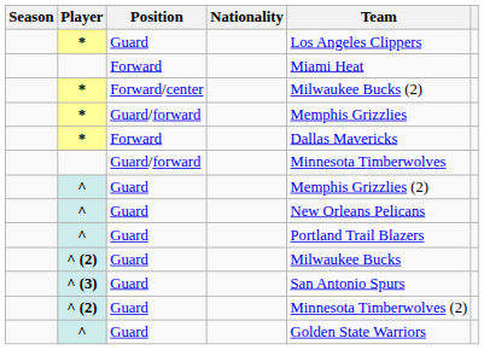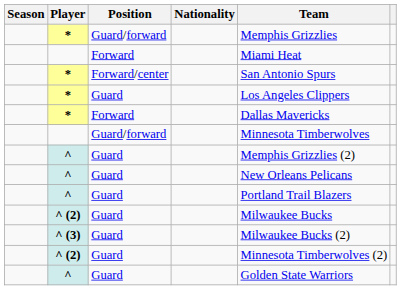 <table class="wikitable plainrowheaders sortable" summary="Season (sortable), Player (sortable), Position (sortable), Nationality (sortable), Team (sortable) and References">
 <tr>
 <th scope="col">Season</th>
 <th scope="col">Player</th>
 <th scope="col">Position</th>
 <th scope="col">Nationality</th>
 <th scope="col">Team</th>
 <th scope="col" class="unsortable"></th>
 </tr>
 <tr>
 <td></td>
 <th scope="row" style="background-color:#FFFF99">*</th>
-<td><a href='#'>Guard</a></td>
+<td><a href='#'>Guard</a>/<a href='#'>forward</a></td>
 <td></td>
-<td><a href='#'>Los Angeles Clippers</a></td>
+<td><a href='#'>Memphis Grizzlies</a></td>
 <td align=center></td>
 </tr>
 <tr>
 <td></td>
 <th scope="row" style="background-color:transparent"></th>
 <td><a href='#'>Forward</a></td>
 <td></td>
 <td><a href='#'>Miami Heat</a></td>
 <td align=center></td>
 </tr>
 <tr>
 <td></td>
 <th scope="row" style="background-color:#FFFF99">*</th>
 <td><a href='#'>Forward</a>/<a href='#'>center</a></td>
 <td></td>
-<td><a href='#'>Milwaukee Bucks</a> (2)</td>
+<td><a href='#'>San Antonio Spurs</a></td>
 <td align=center></td>
 </tr>
 <tr>
 <td></td>
 <th scope="row" style="background-color:#FFFF99">*</th>
-<td><a href='#'>Guard</a>/<a href='#'>forward</a></td>
+<td><a href='#'>Guard</a></td>
 <td></td>
-<td><a href='#'>Memphis Grizzlies</a></td>
+<td><a href='#'>Los Angeles Clippers</a></td>
 <td align=center></td>
 </tr>
 <tr>
 <td></td>
 <th scope="row" style="background-color:#FFFF99;">*</th>
 <td><a href='#'>Forward</a></td>
 <td></td>
 <td><a href='#'>Dallas Mavericks</a></td>
 <td align=center></td>
 </tr>
 <tr>
 <td></td>
 <th scope="row" style="background-color:transparent;"></th>
 <td><a href='#'>Guard</a>/<a href='#'>forward</a></td>
 <td></td>
 <td><a href='#'>Minnesota Timberwolves</a></td>
 <td align=center></td>
 </tr>
 <tr>
 <td></td>
 <th scope="row" style="background-color:#CFECEC;">^</th>
 <td><a href='#'>Guard</a></td>
 <td></td>
 <td><a href='#'>Memphis Grizzlies</a>  (2)</td>
 <td align=center></td>
 </tr>
 <tr>
 <td></td>
 <th scope="row" style="background-color:#CFECEC;">^</th>
 <td><a href='#'>Guard</a></td>
 <td></td>
 <td><a href='#'>New Orleans Pelicans</a></td>
 <td align=center></td>
 </tr>
 <tr>
 <td></td>
 <th scope="row" style="background-color:#CFECEC;">^</th>
 <td><a href='#'>Guard</a></td>
 <td></td>
 <td><a href='#'>Portland Trail Blazers</a></td>
 <td align=center></td>
 </tr>
 <tr>
 <td></td>
 <th scope="row" style="background-color:#CFECEC;">^ (2)</th>
 <td><a href='#'>Guard</a></td>
 <td></td>
 <td><a href='#'>Milwaukee Bucks</a></td>
 <td align=center></td>
 </tr>
 <tr>
 <td></td>
 <th scope="row" style="background-color:#CFECEC;">^ (3)</th>
 <td><a href='#'>Guard</a></td>
 <td></td>
-<td><a href='#'>San Antonio Spurs</a></td>
+<td><a href='#'>Milwaukee Bucks</a> (2)</td>
 <td align=center></td>
 </tr>
 <tr>
 <td></td>
 <th scope="row" style="background-color:#CFECEC;">^ (2)</th>
 <td><a href='#'>Guard</a></td>
 <td></td>
 <td><a href='#'>Minnesota Timberwolves</a> (2)</td>
 <td align=center></td>
 </tr>
 <tr>
 <td></td>
 <th scope="row" style="background-color:#CFECEC;">^</th>
 <td><a href='#'>Guard</a></td>
 <td></td>
 <td><a href='#'>Golden State Warriors</a></td>
 <td align=center></td>
 </tr>
 </table>
